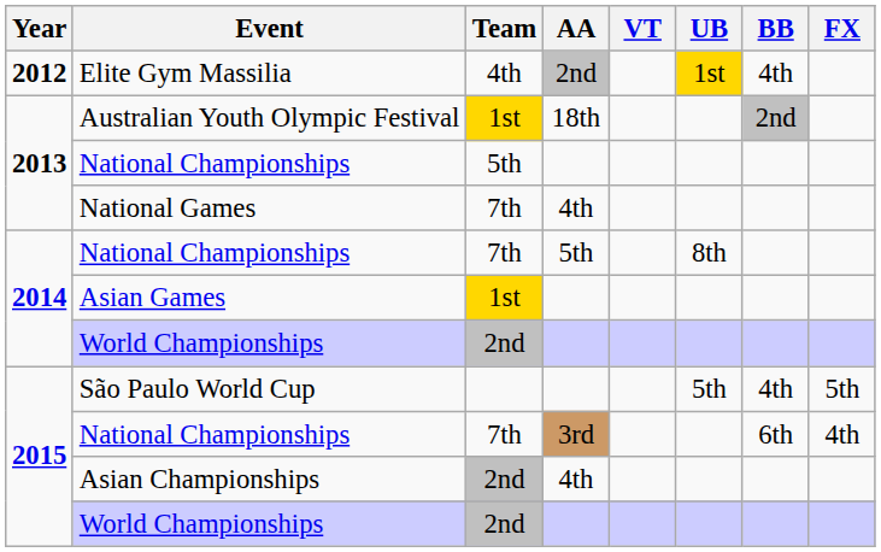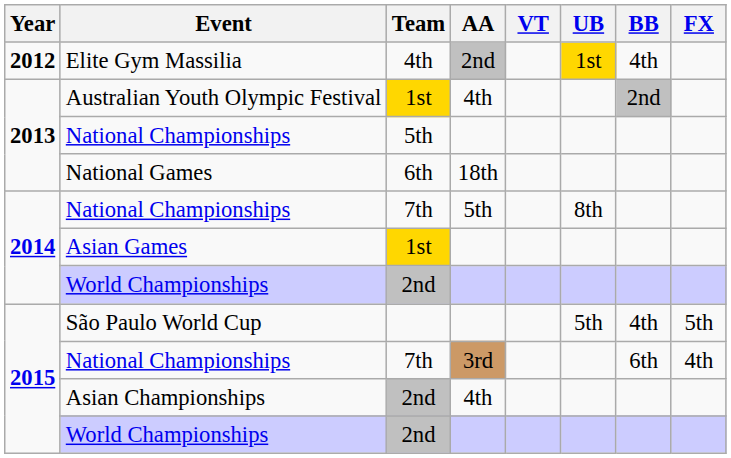 <table class="wikitable" style="text-align:center; font-size: 95%;">
 <tr>
 <th>Year</th>
 <th>Event</th>
 <th style="width:30px;">Team</th>
 <th style="width:30px;">AA</th>
 <th style="width:30px;"><a href='#'>VT</a></th>
 <th style="width:30px;"><a href='#'>UB</a></th>
 <th style="width:30px;"><a href='#'>BB</a></th>
 <th style="width:30px;"><a href='#'>FX</a></th>
 </tr>
 <tr>
 <td rowspan="1"><strong>2012</strong></td>
 <td align=left>Elite Gym Massilia</td>
 <td>4th</td>
 <td style="background:silver;">2nd</td>
 <td></td>
 <td style="background: gold">1st</td>
 <td>4th</td>
 <td></td>
 </tr>
 <tr>
 <td rowspan="3"><strong>2013</strong></td>
 <td align=left>Australian Youth Olympic Festival</td>
 <td style="background: gold">1st</td>
-<td>18th</td>
+<td>4th</td>
 <td></td>
 <td></td>
 <td style="background:silver;">2nd</td>
 <td></td>
 </tr>
 <tr>
 <td align=left><a href='#'>National Championships</a></td>
 <td>5th</td>
 <td></td>
 <td></td>
 <td></td>
 <td></td>
 <td></td>
 </tr>
 <tr>
 <td align=left>National Games</td>
-<td>7th</td>
-<td>4th</td>
+<td>6th</td>
+<td>18th</td>
 <td></td>
 <td></td>
 <td></td>
 <td></td>
 </tr>
 <tr>
 <td rowspan="3"><strong><a href='#'>2014</a></strong></td>
 <td align=left><a href='#'>National Championships</a></td>
 <td>7th</td>
 <td>5th</td>
 <td></td>
 <td>8th</td>
 <td></td>
 <td></td>
 </tr>
 <tr>
 <td align=left><a href='#'>Asian Games</a></td>
 <td style="background: gold">1st</td>
 <td></td>
 <td></td>
 <td></td>
 <td></td>
 <td></td>
 </tr>
 <tr bgcolor=#CCCCFF>
 <td align=left><a href='#'>World Championships</a></td>
 <td style="background:silver;">2nd</td>
 <td></td>
 <td></td>
 <td></td>
 <td></td>
 <td></td>
 </tr>
 <tr>
 <td rowspan="4"><strong><a href='#'>2015</a></strong></td>
 <td align=left>São Paulo World Cup</td>
 <td></td>
 <td></td>
 <td></td>
 <td>5th</td>
 <td>4th</td>
 <td>5th</td>
 </tr>
 <tr>
 <td align=left><a href='#'>National Championships</a></td>
 <td>7th</td>
 <td style="background:#c96;">3rd</td>
 <td></td>
 <td></td>
 <td>6th</td>
 <td>4th</td>
 </tr>
 <tr>
 <td align=left>Asian Championships</td>
 <td style="background:silver;">2nd</td>
 <td>4th</td>
 <td></td>
 <td></td>
 <td></td>
 <td></td>
 </tr>
 <tr bgcolor=#CCCCFF>
 <td align=left><a href='#'>World Championships</a></td>
 <td style="background:silver;">2nd</td>
 <td></td>
 <td></td>
 <td></td>
 <td></td>
 <td></td>
 </tr>
 </table>
